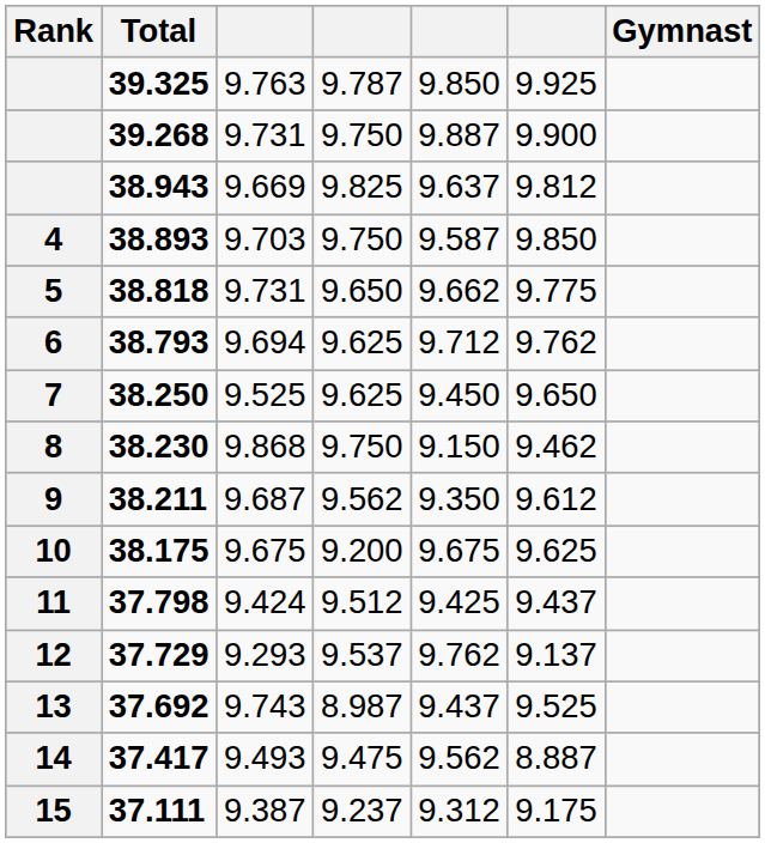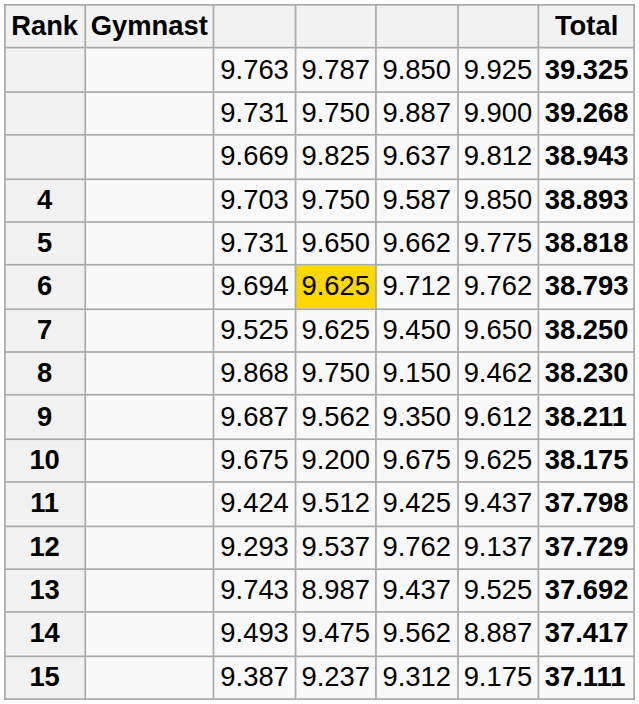 <table class="wikitable sortable">
 <tr>
 <th>Rank</th>
-<th>Total</th>
+<th>Gymnast</th>
 <th></th>
 <th></th>
 <th></th>
 <th></th>
-<th>Gymnast</th>
+<th>Total</th>
 </tr>
 <tr>
 <th></th>
-<td><strong>39.325</strong></td>
+<td></td>
 <td>9.763</td>
 <td>9.787</td>
 <td>9.850</td>
 <td>9.925</td>
-<td></td>
+<td><strong>39.325</strong></td>
 </tr>
 <tr>
 <th></th>
-<td><strong>39.268</strong></td>
+<td></td>
 <td>9.731</td>
 <td>9.750</td>
 <td>9.887</td>
 <td>9.900</td>
-<td></td>
+<td><strong>39.268</strong></td>
 </tr>
 <tr>
 <th></th>
-<td><strong>38.943</strong></td>
+<td></td>
 <td>9.669</td>
 <td>9.825</td>
 <td>9.637</td>
 <td>9.812</td>
-<td></td>
+<td><strong>38.943</strong></td>
 </tr>
 <tr>
 <th>4</th>
-<td><strong>38.893</strong></td>
+<td></td>
 <td>9.703</td>
 <td>9.750</td>
 <td>9.587</td>
 <td>9.850</td>
-<td></td>
+<td><strong>38.893</strong></td>
 </tr>
 <tr>
 <th>5</th>
-<td><strong>38.818</strong></td>
+<td></td>
 <td>9.731</td>
 <td>9.650</td>
 <td>9.662</td>
 <td>9.775</td>
-<td></td>
+<td><strong>38.818</strong></td>
 </tr>
 <tr>
 <th>6</th>
-<td><strong>38.793</strong></td>
+<td></td>
 <td>9.694</td>
-<td>9.625</td>
+<td style="background: gold;">9.625</td>
 <td>9.712</td>
 <td>9.762</td>
-<td></td>
+<td><strong>38.793</strong></td>
 </tr>
 <tr>
 <th>7</th>
-<td><strong>38.250</strong></td>
+<td></td>
 <td>9.525</td>
 <td>9.625</td>
 <td>9.450</td>
 <td>9.650</td>
-<td></td>
+<td><strong>38.250</strong></td>
 </tr>
 <tr>
 <th>8</th>
-<td><strong>38.230</strong></td>
+<td></td>
 <td>9.868</td>
 <td>9.750</td>
 <td>9.150</td>
 <td>9.462</td>
-<td></td>
+<td><strong>38.230</strong></td>
 </tr>
 <tr>
 <th>9</th>
-<td><strong>38.211</strong></td>
+<td></td>
 <td>9.687</td>
 <td>9.562</td>
 <td>9.350</td>
 <td>9.612</td>
-<td></td>
+<td><strong>38.211</strong></td>
 </tr>
 <tr>
 <th>10</th>
-<td><strong>38.175</strong></td>
+<td></td>
 <td>9.675</td>
 <td>9.200</td>
 <td>9.675</td>
 <td>9.625</td>
-<td></td>
+<td><strong>38.175</strong></td>
 </tr>
 <tr>
 <th>11</th>
-<td><strong>37.798</strong></td>
+<td></td>
 <td>9.424</td>
 <td>9.512</td>
 <td>9.425</td>
 <td>9.437</td>
-<td></td>
+<td><strong>37.798</strong></td>
 </tr>
 <tr>
 <th>12</th>
-<td><strong>37.729</strong></td>
+<td></td>
 <td>9.293</td>
 <td>9.537</td>
 <td>9.762</td>
 <td>9.137</td>
-<td></td>
+<td><strong>37.729</strong></td>
 </tr>
 <tr>
 <th>13</th>
-<td><strong>37.692</strong></td>
+<td></td>
 <td>9.743</td>
 <td>8.987</td>
 <td>9.437</td>
 <td>9.525</td>
-<td></td>
+<td><strong>37.692</strong></td>
 </tr>
 <tr>
 <th>14</th>
-<td><strong>37.417</strong></td>
+<td></td>
 <td>9.493</td>
 <td>9.475</td>
 <td>9.562</td>
 <td>8.887</td>
-<td></td>
+<td><strong>37.417</strong></td>
 </tr>
 <tr>
 <th>15</th>
-<td><strong>37.111</strong></td>
+<td></td>
 <td>9.387</td>
 <td>9.237</td>
 <td>9.312</td>
 <td>9.175</td>
-<td></td>
+<td><strong>37.111</strong></td>
 </tr>
 </table>
